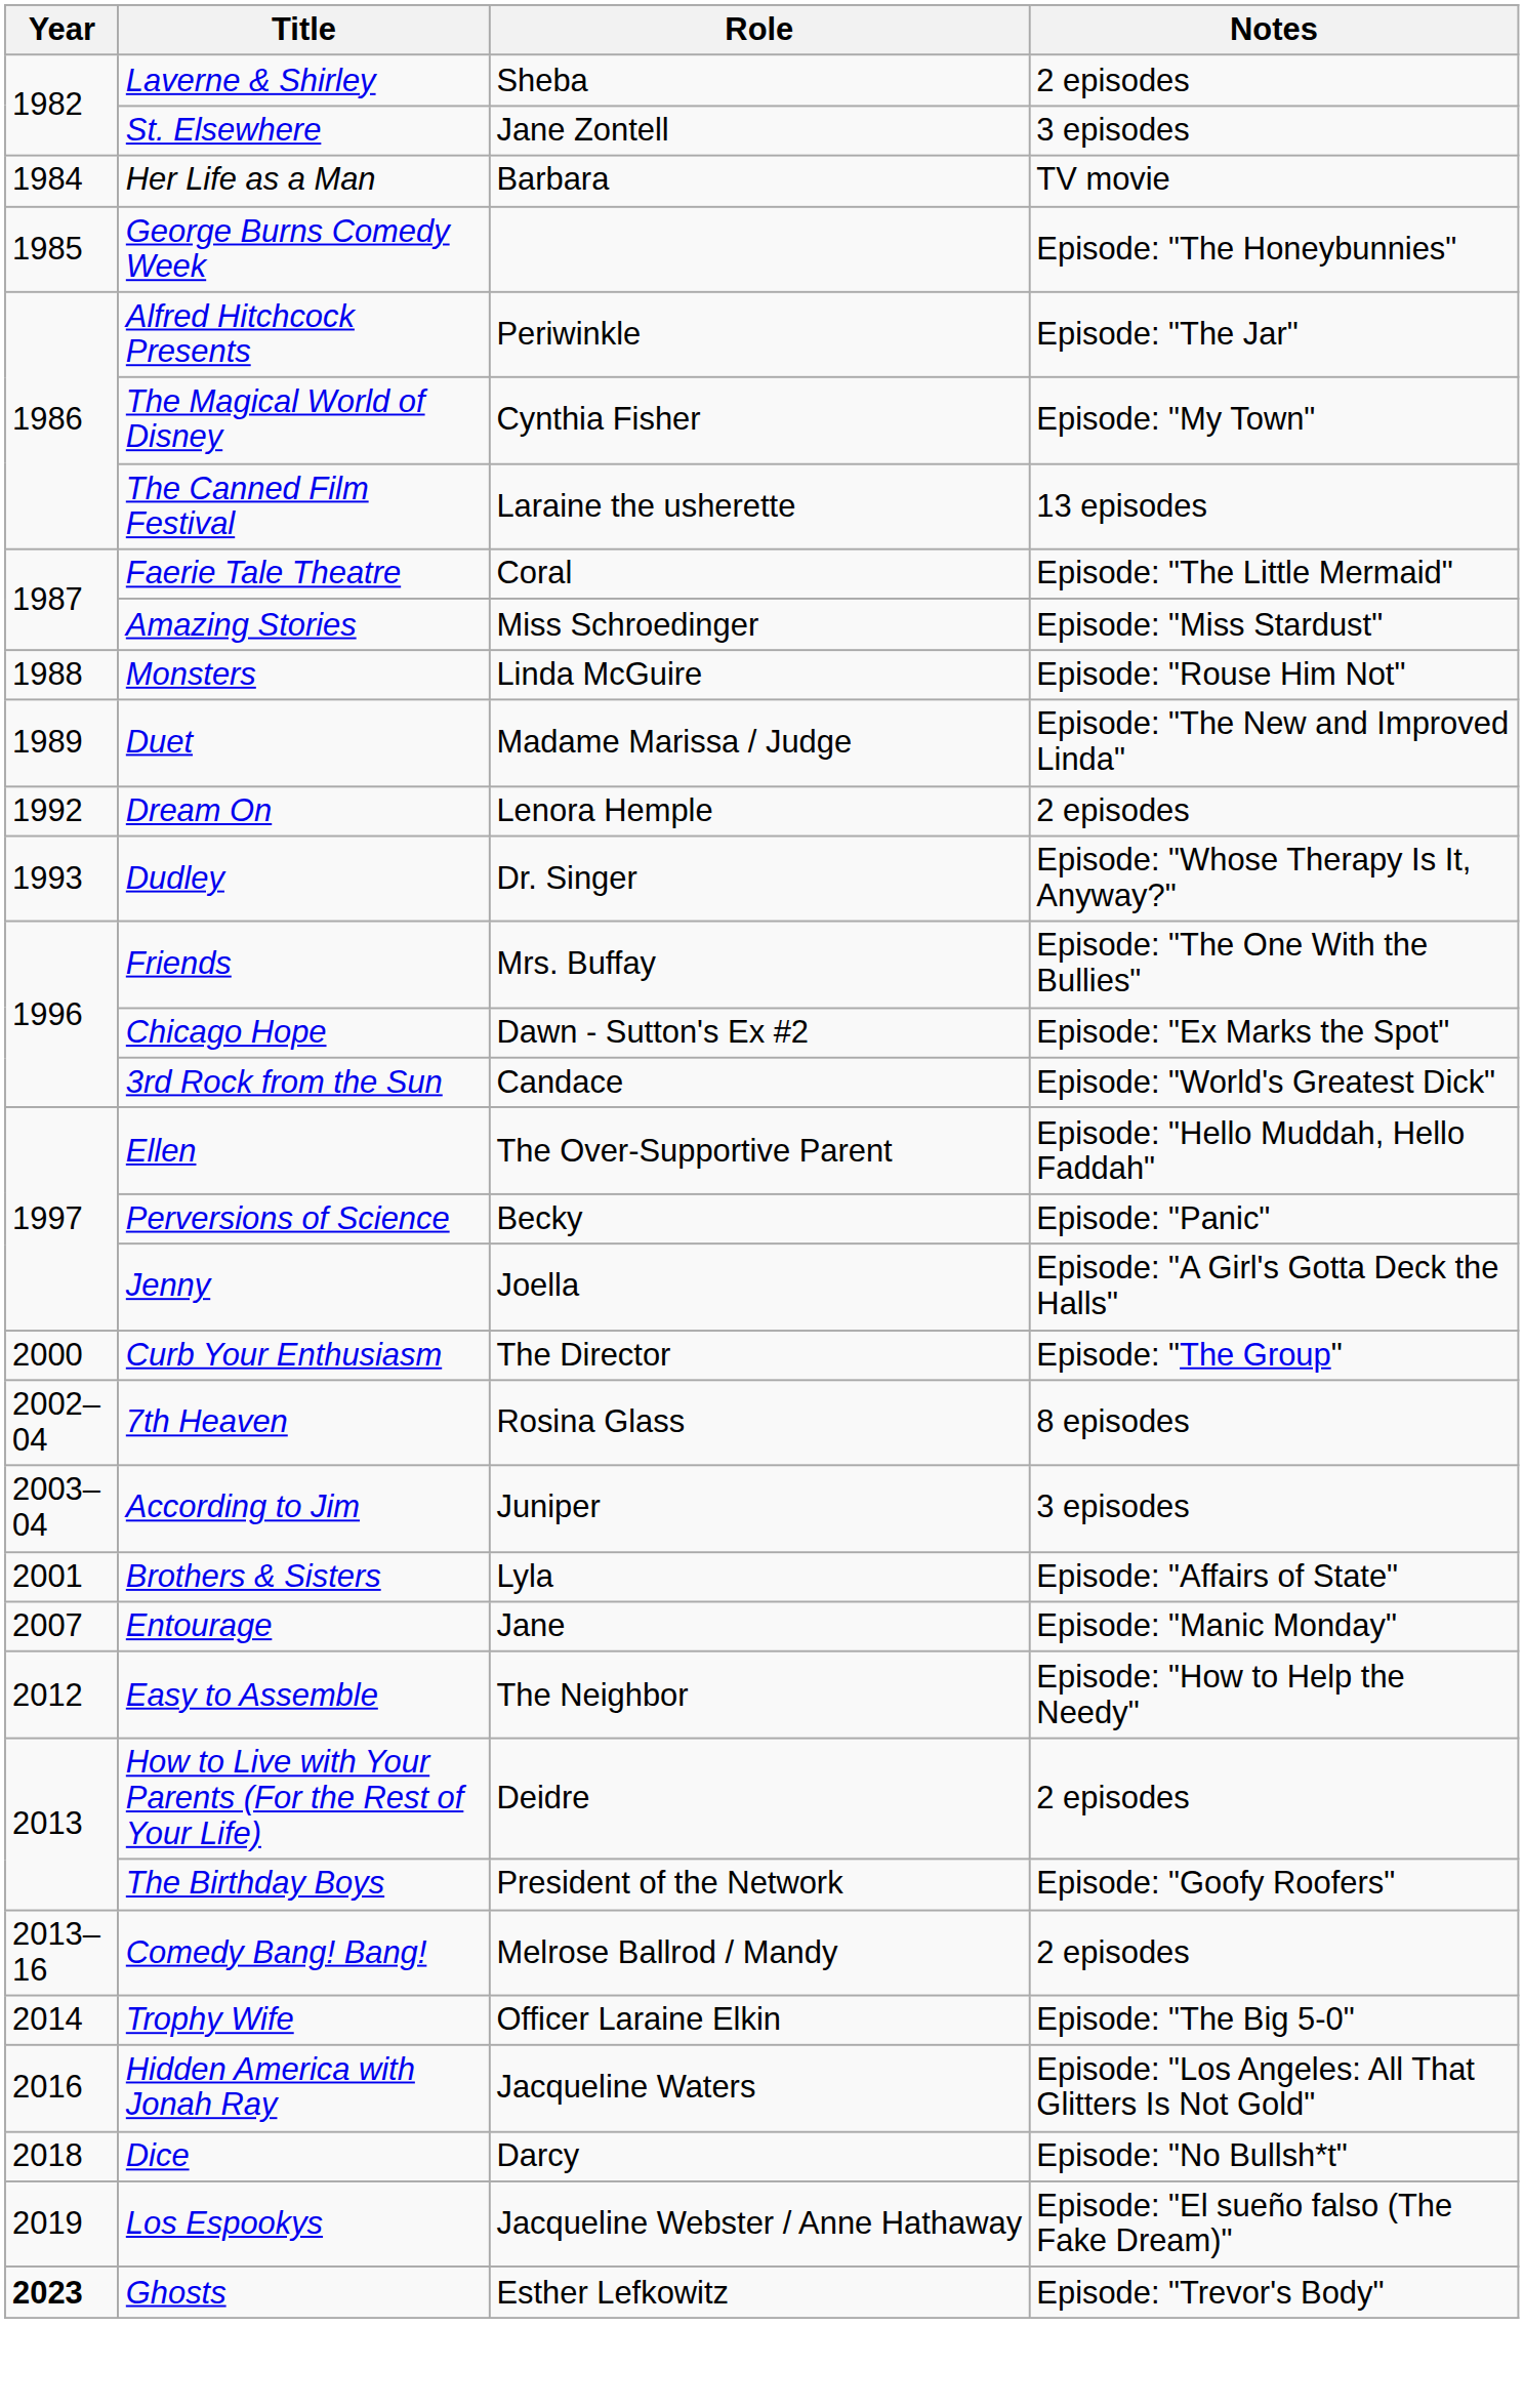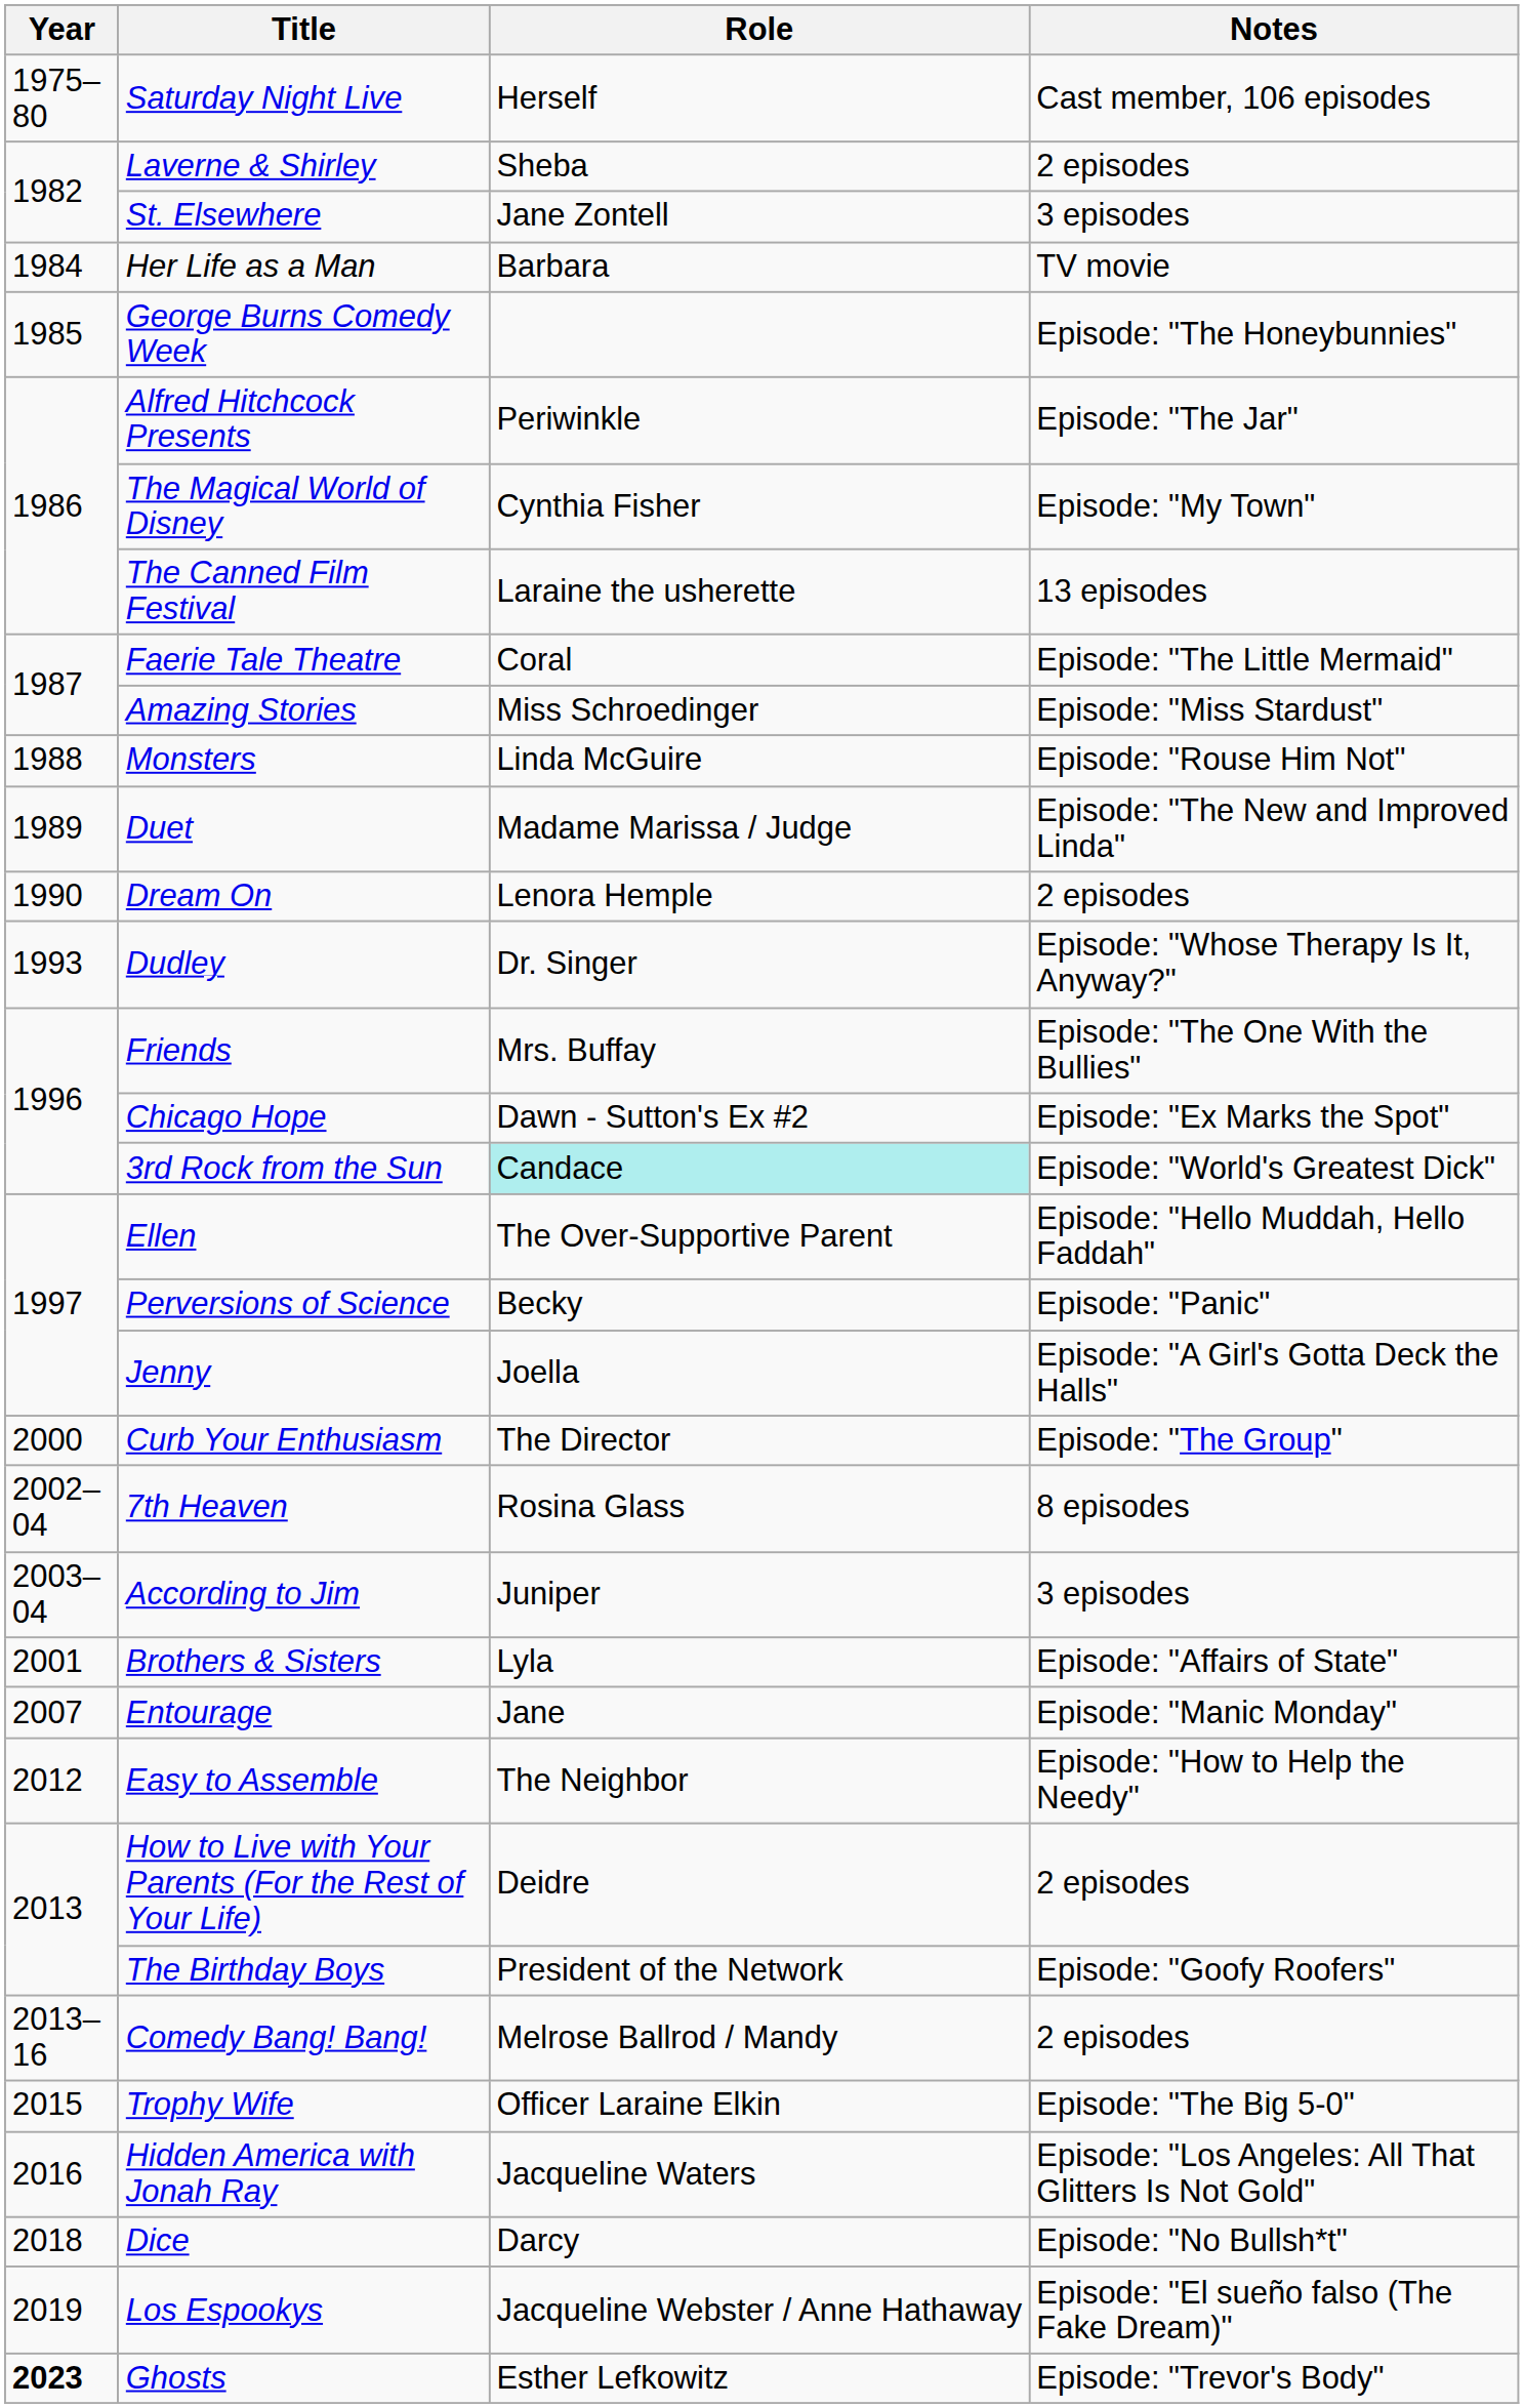 <table class="wikitable sortable">
 <tr>
 <th width=50>Year</th>
 <th width=180>Title</th>
 <th>Role</th>
 <th width=240>Notes</th>
+</tr>
+<tr>
+<td>1975–80</td>
+<td><em><a href='#'>Saturday Night Live</a></em></td>
+<td>Herself</td>
+<td>Cast member, 106 episodes</td>
 </tr>
 <tr>
 <td rowspan="2">1982</td>
 <td><em><a href='#'>Laverne & Shirley</a></em></td>
 <td>Sheba</td>
 <td>2 episodes</td>
 </tr>
 <tr>
 <td><em><a href='#'>St. Elsewhere</a></em></td>
 <td>Jane Zontell</td>
 <td>3 episodes</td>
 </tr>
 <tr>
 <td>1984</td>
 <td><em>Her Life as a Man</em></td>
 <td>Barbara</td>
 <td>TV movie</td>
 </tr>
 <tr>
 <td>1985</td>
 <td><em><a href='#'>George Burns Comedy Week</a></em></td>
 <td></td>
 <td>Episode: "The Honeybunnies"</td>
 </tr>
 <tr>
 <td rowspan="3">1986</td>
 <td><em><a href='#'>Alfred Hitchcock Presents</a></em></td>
 <td>Periwinkle</td>
 <td>Episode: "The Jar"</td>
 </tr>
 <tr>
 <td><em><a href='#'>The Magical World of Disney</a></em></td>
 <td>Cynthia Fisher</td>
 <td>Episode: "My Town"</td>
 </tr>
 <tr>
 <td><em><a href='#'>The Canned Film Festival</a></em></td>
 <td>Laraine the usherette</td>
 <td>13 episodes</td>
 </tr>
 <tr>
 <td rowspan="2">1987</td>
 <td><em><a href='#'>Faerie Tale Theatre</a></em></td>
 <td>Coral</td>
 <td>Episode: "The Little Mermaid"</td>
 </tr>
 <tr>
 <td><em><a href='#'>Amazing Stories</a></em></td>
 <td>Miss Schroedinger</td>
 <td>Episode: "Miss Stardust"</td>
 </tr>
 <tr>
 <td>1988</td>
 <td><em><a href='#'>Monsters</a></em></td>
 <td>Linda McGuire</td>
 <td>Episode: "Rouse Him Not"</td>
 </tr>
 <tr>
 <td>1989</td>
 <td><em><a href='#'>Duet</a></em></td>
 <td>Madame Marissa / Judge</td>
 <td>Episode: "The New and Improved Linda"</td>
 </tr>
 <tr>
-<td>1992</td>
+<td>1990</td>
 <td><em><a href='#'>Dream On</a></em></td>
 <td>Lenora Hemple</td>
 <td>2 episodes</td>
 </tr>
 <tr>
 <td>1993</td>
 <td><em><a href='#'>Dudley</a></em></td>
 <td>Dr. Singer</td>
 <td>Episode: "Whose Therapy Is It, Anyway?"</td>
 </tr>
 <tr>
 <td rowspan="3">1996</td>
 <td><em><a href='#'>Friends</a></em></td>
 <td>Mrs. Buffay</td>
 <td>Episode: "The One With the Bullies"</td>
 </tr>
 <tr>
 <td><em><a href='#'>Chicago Hope</a></em></td>
 <td>Dawn - Sutton's Ex #2</td>
 <td>Episode: "Ex Marks the Spot"</td>
 </tr>
 <tr>
 <td><em><a href='#'>3rd Rock from the Sun</a></em></td>
-<td>Candace</td>
+<td style="background: paleturquoise;">Candace</td>
 <td>Episode: "World's Greatest Dick"</td>
 </tr>
 <tr>
 <td rowspan="3">1997</td>
 <td><em><a href='#'>Ellen</a></em></td>
 <td>The Over-Supportive Parent</td>
 <td>Episode: "Hello Muddah, Hello Faddah"</td>
 </tr>
 <tr>
 <td><em><a href='#'>Perversions of Science</a></em></td>
 <td>Becky</td>
 <td>Episode: "Panic"</td>
 </tr>
 <tr>
 <td><em><a href='#'>Jenny</a></em></td>
 <td>Joella</td>
 <td>Episode: "A Girl's Gotta Deck the Halls"</td>
 </tr>
 <tr>
 <td>2000</td>
 <td><em><a href='#'>Curb Your Enthusiasm</a></em></td>
 <td>The Director</td>
 <td>Episode: "<a href='#'>The Group</a>"</td>
 </tr>
 <tr>
 <td>2002–04</td>
 <td><em><a href='#'>7th Heaven</a></em></td>
 <td>Rosina Glass</td>
 <td>8 episodes</td>
 </tr>
 <tr>
 <td>2003–04</td>
 <td><em><a href='#'>According to Jim</a></em></td>
 <td>Juniper</td>
 <td>3 episodes</td>
 </tr>
 <tr>
 <td>2001</td>
 <td><em><a href='#'>Brothers & Sisters</a></em></td>
 <td>Lyla</td>
 <td>Episode: "Affairs of State"</td>
 </tr>
 <tr>
 <td>2007</td>
 <td><em><a href='#'>Entourage</a></em></td>
 <td>Jane</td>
 <td>Episode: "Manic Monday"</td>
 </tr>
 <tr>
 <td>2012</td>
 <td><em><a href='#'>Easy to Assemble</a></em></td>
 <td>The Neighbor</td>
 <td>Episode: "How to Help the Needy"</td>
 </tr>
 <tr>
 <td rowspan="2">2013</td>
 <td><em><a href='#'>How to Live with Your Parents (For the Rest of Your Life)</a></em></td>
 <td>Deidre</td>
 <td>2 episodes</td>
 </tr>
 <tr>
 <td><em><a href='#'>The Birthday Boys</a></em></td>
 <td>President of the Network</td>
 <td>Episode: "Goofy Roofers"</td>
 </tr>
 <tr>
 <td>2013–16</td>
 <td><em><a href='#'>Comedy Bang! Bang!</a></em></td>
 <td>Melrose Ballrod / Mandy</td>
 <td>2 episodes</td>
 </tr>
 <tr>
-<td>2014</td>
+<td>2015</td>
 <td><em><a href='#'>Trophy Wife</a></em></td>
 <td>Officer Laraine Elkin</td>
 <td>Episode: "The Big 5-0"</td>
 </tr>
 <tr>
 <td>2016</td>
 <td><em><a href='#'>Hidden America with Jonah Ray</a></em></td>
 <td>Jacqueline Waters</td>
 <td>Episode: "Los Angeles: All That Glitters Is Not Gold"</td>
 </tr>
 <tr>
 <td>2018</td>
 <td><em><a href='#'>Dice</a></em></td>
 <td>Darcy</td>
 <td>Episode: "No Bullsh*t"</td>
 </tr>
 <tr>
 <td>2019</td>
 <td><em><a href='#'>Los Espookys</a></em></td>
 <td>Jacqueline Webster / Anne Hathaway</td>
 <td>Episode: "El sueño falso (The Fake Dream)"</td>
 </tr>
 <tr>
 <td><strong>2023</strong></td>
 <td><em><a href='#'>Ghosts</a></em></td>
 <td>Esther Lefkowitz</td>
 <td>Episode: "Trevor's Body"</td>
 </tr>
 </table>
